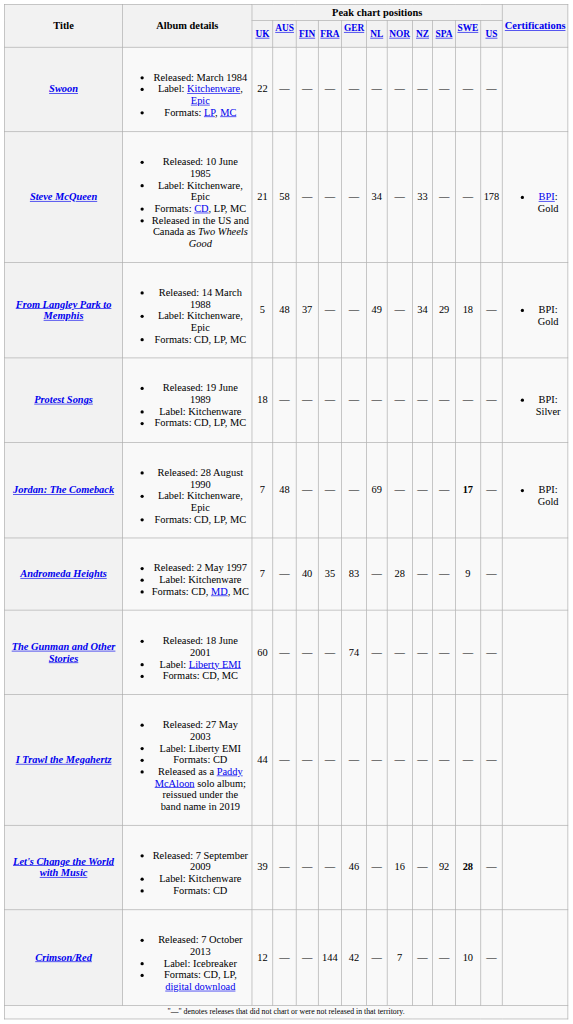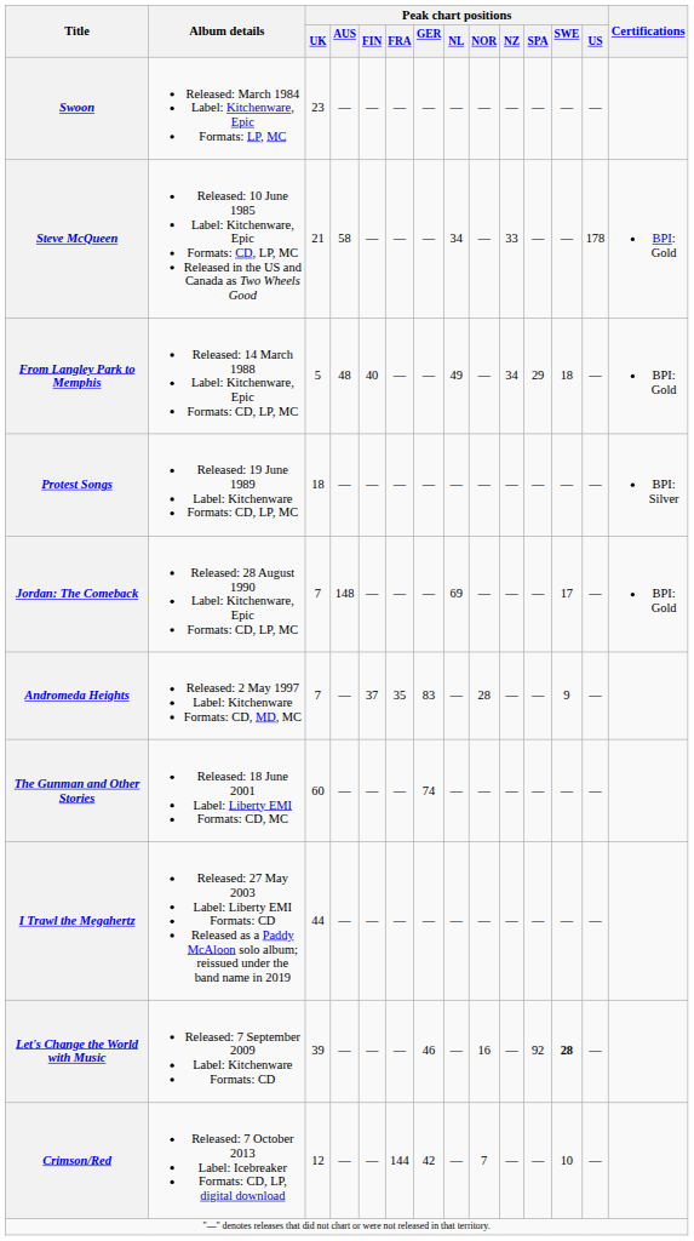 <table class="wikitable plainrowheaders" style="text-align:center;">
 <tr>
 <th rowspan="2" scope="col" style="width:15em;">Title</th>
 <th rowspan="2" scope="col" style="width:15em;">Album details</th>
 <th colspan="11">Peak chart positions</th>
 <th scope="col" rowspan="2"><a href='#'>Certifications</a></th>
 </tr>
 <tr>
 <th scope="col" style="width:2em;font-size:90%;"><a href='#'>UK</a><br></th>
 <th scope="col" style="width:2em;font-size:90%;"><a href='#'>AUS</a><br><br></th>
 <th scope="col" style="width:2em;font-size:90%;"><a href='#'>FIN</a><br></th>
 <th scope="col" style="width:2em;font-size:90%;"><a href='#'>FRA</a><br></th>
 <th scope="col" style="width:2em;font-size:90%;"><a href='#'>GER</a><br><br></th>
 <th scope="col" style="width:2em;font-size:90%;"><a href='#'>NL</a><br></th>
 <th scope="col" style="width:2em;font-size:90%;"><a href='#'>NOR</a><br></th>
 <th scope="col" style="width:2em;font-size:90%;"><a href='#'>NZ</a><br></th>
 <th scope="col" style="width:2em;font-size:90%;"><a href='#'>SPA</a><br></th>
 <th scope="col" style="width:2em;font-size:90%;"><a href='#'>SWE</a><br><br></th>
 <th scope="col" style="width:2em;font-size:90%;"><a href='#'>US</a><br></th>
 </tr>
 <tr>
 <th scope="row"><em><a href='#'>Swoon</a></em></th>
 <td><br><ul><li>Released: March 1984</li><li>Label: <a href='#'>Kitchenware</a>, <a href='#'>Epic</a></li><li>Formats: <a href='#'>LP</a>, <a href='#'>MC</a></li></ul></td>
-<td>22</td>
+<td>23</td>
 <td>—</td>
 <td>—</td>
 <td>—</td>
 <td>—</td>
 <td>—</td>
 <td>—</td>
 <td>—</td>
 <td>—</td>
 <td>—</td>
 <td>—</td>
 <td></td>
 </tr>
 <tr>
 <th scope="row"><em><a href='#'>Steve McQueen</a></em></th>
 <td><br><ul><li>Released: 10 June 1985</li><li>Label: Kitchenware, Epic</li><li>Formats: <a href='#'>CD</a>, LP, MC</li><li>Released in the US and Canada as <em>Two Wheels Good</em></li></ul></td>
 <td>21</td>
 <td>58</td>
 <td>—</td>
 <td>—</td>
 <td>—</td>
 <td>34</td>
 <td>—</td>
 <td>33</td>
 <td>—</td>
 <td>—</td>
 <td>178</td>
 <td><br><ul><li><a href='#'>BPI</a>: Gold</li></ul></td>
 </tr>
 <tr>
 <th scope="row"><em><a href='#'>From Langley Park to Memphis</a></em></th>
 <td><br><ul><li>Released: 14 March 1988</li><li>Label: Kitchenware, Epic</li><li>Formats: CD, LP, MC</li></ul></td>
 <td>5</td>
 <td>48</td>
-<td>37</td>
+<td>40</td>
 <td>—</td>
 <td>—</td>
 <td>49</td>
 <td>—</td>
 <td>34</td>
 <td>29</td>
 <td>18</td>
 <td>—</td>
 <td><br><ul><li>BPI: Gold</li></ul></td>
 </tr>
 <tr>
 <th scope="row"><em><a href='#'>Protest Songs</a></em></th>
 <td><br><ul><li>Released: 19 June 1989</li><li>Label: Kitchenware</li><li>Formats: CD, LP, MC</li></ul></td>
 <td>18</td>
 <td>—</td>
 <td>—</td>
 <td>—</td>
 <td>—</td>
 <td>—</td>
 <td>—</td>
 <td>—</td>
 <td>—</td>
 <td>—</td>
 <td>—</td>
 <td><br><ul><li>BPI: Silver</li></ul></td>
 </tr>
 <tr>
 <th scope="row"><em><a href='#'>Jordan: The Comeback</a></em></th>
 <td><br><ul><li>Released: 28 August 1990</li><li>Label: Kitchenware, Epic</li><li>Formats: CD, LP, MC</li></ul></td>
 <td>7</td>
-<td>48</td>
+<td>148</td>
 <td>—</td>
 <td>—</td>
 <td>—</td>
 <td>69</td>
 <td>—</td>
 <td>—</td>
 <td>—</td>
-<td><strong>17</strong></td>
+<td>17</td>
 <td>—</td>
 <td><br><ul><li>BPI: Gold</li></ul></td>
 </tr>
 <tr>
 <th scope="row"><em><a href='#'>Andromeda Heights</a></em></th>
 <td><br><ul><li>Released: 2 May 1997</li><li>Label: Kitchenware</li><li>Formats: CD, <a href='#'>MD</a>, MC</li></ul></td>
 <td>7</td>
 <td>—</td>
-<td>40</td>
+<td>37</td>
 <td>35</td>
 <td>83</td>
 <td>—</td>
 <td>28</td>
 <td>—</td>
 <td>—</td>
 <td>9</td>
 <td>—</td>
 <td></td>
 </tr>
 <tr>
 <th scope="row"><em><a href='#'>The Gunman and Other Stories</a></em></th>
 <td><br><ul><li>Released: 18 June 2001</li><li>Label: <a href='#'>Liberty EMI</a></li><li>Formats: CD, MC</li></ul></td>
 <td>60</td>
 <td>—</td>
 <td>—</td>
 <td>—</td>
 <td>74</td>
 <td>—</td>
 <td>—</td>
 <td>—</td>
 <td>—</td>
 <td>—</td>
 <td>—</td>
 <td></td>
 </tr>
 <tr>
 <th scope="row"><em><a href='#'>I Trawl the Megahertz</a></em></th>
 <td><br><ul><li>Released: 27 May 2003</li><li>Label: Liberty EMI</li><li>Formats: CD</li><li>Released as a <a href='#'>Paddy McAloon</a> solo album; reissued under the band name in 2019</li></ul></td>
 <td>44</td>
 <td>—</td>
 <td>—</td>
 <td>—</td>
 <td>—</td>
 <td>—</td>
 <td>—</td>
 <td>—</td>
 <td>—</td>
 <td>—</td>
 <td>—</td>
 <td></td>
 </tr>
 <tr>
 <th scope="row"><em><a href='#'>Let's Change the World with Music</a></em></th>
 <td><br><ul><li>Released: 7 September 2009</li><li>Label: Kitchenware</li><li>Formats: CD</li></ul></td>
 <td>39</td>
 <td>—</td>
 <td>—</td>
 <td>—</td>
 <td>46</td>
 <td>—</td>
 <td>16</td>
 <td>—</td>
 <td>92</td>
 <td><strong>28</strong></td>
 <td>—</td>
 <td></td>
 </tr>
 <tr>
 <th scope="row"><em><a href='#'>Crimson/Red</a></em></th>
 <td><br><ul><li>Released: 7 October 2013</li><li>Label: Icebreaker</li><li>Formats: CD, LP, <a href='#'>digital download</a></li></ul></td>
 <td>12</td>
 <td>—</td>
 <td>—</td>
 <td>144</td>
 <td>42</td>
 <td>—</td>
 <td>7</td>
 <td>—</td>
 <td>—</td>
 <td>10</td>
 <td>—</td>
 <td></td>
 </tr>
 <tr>
 <td colspan="14" style="font-size:9pt">"—" denotes releases that did not chart or were not released in that territory.</td>
 </tr>
 </table>
